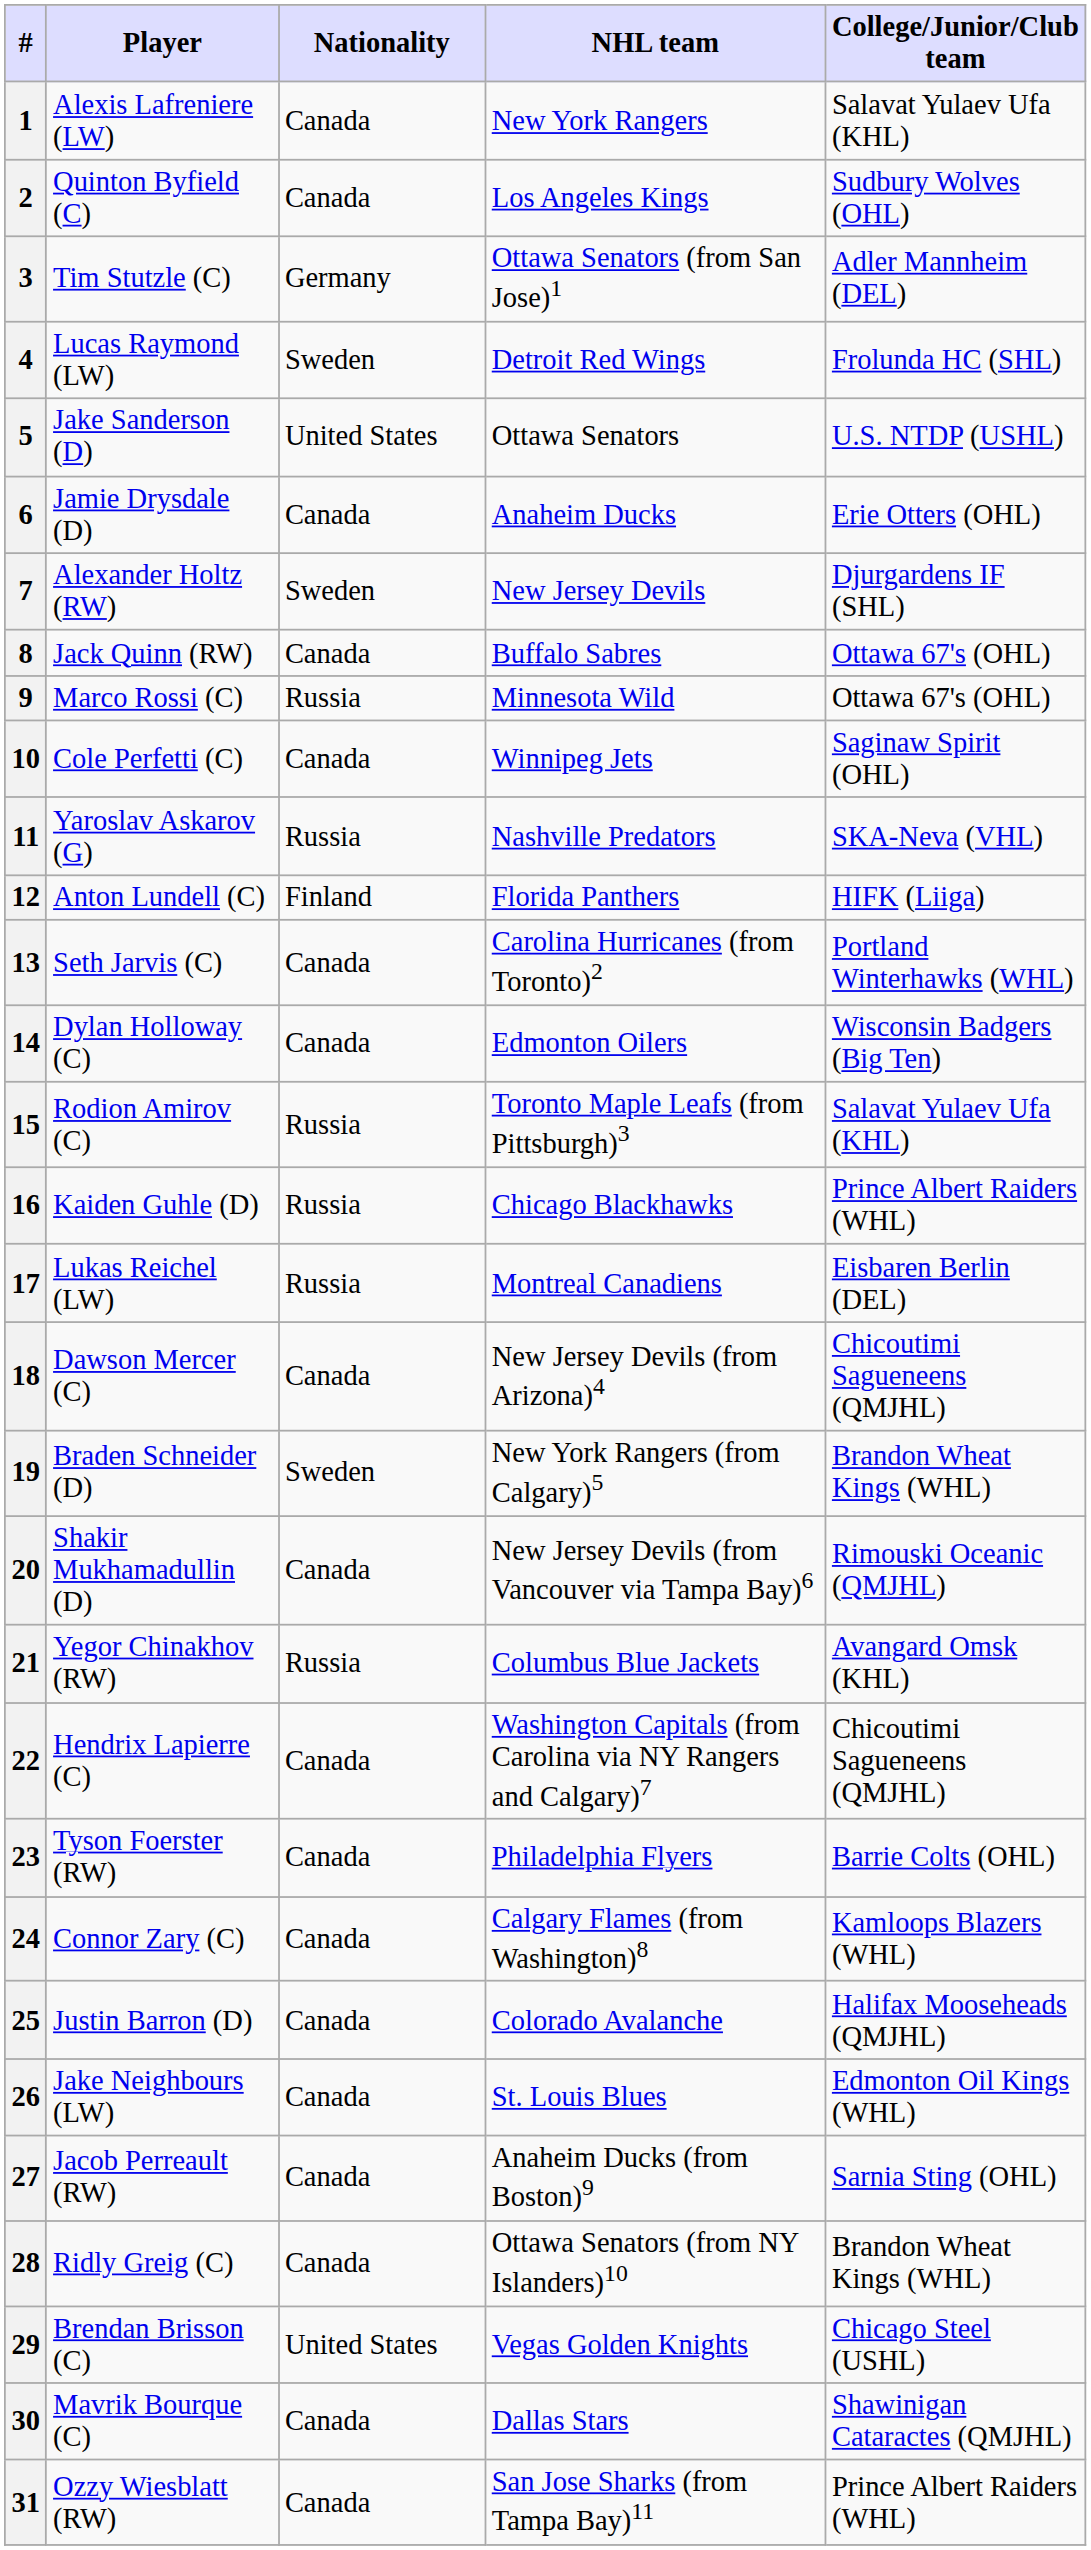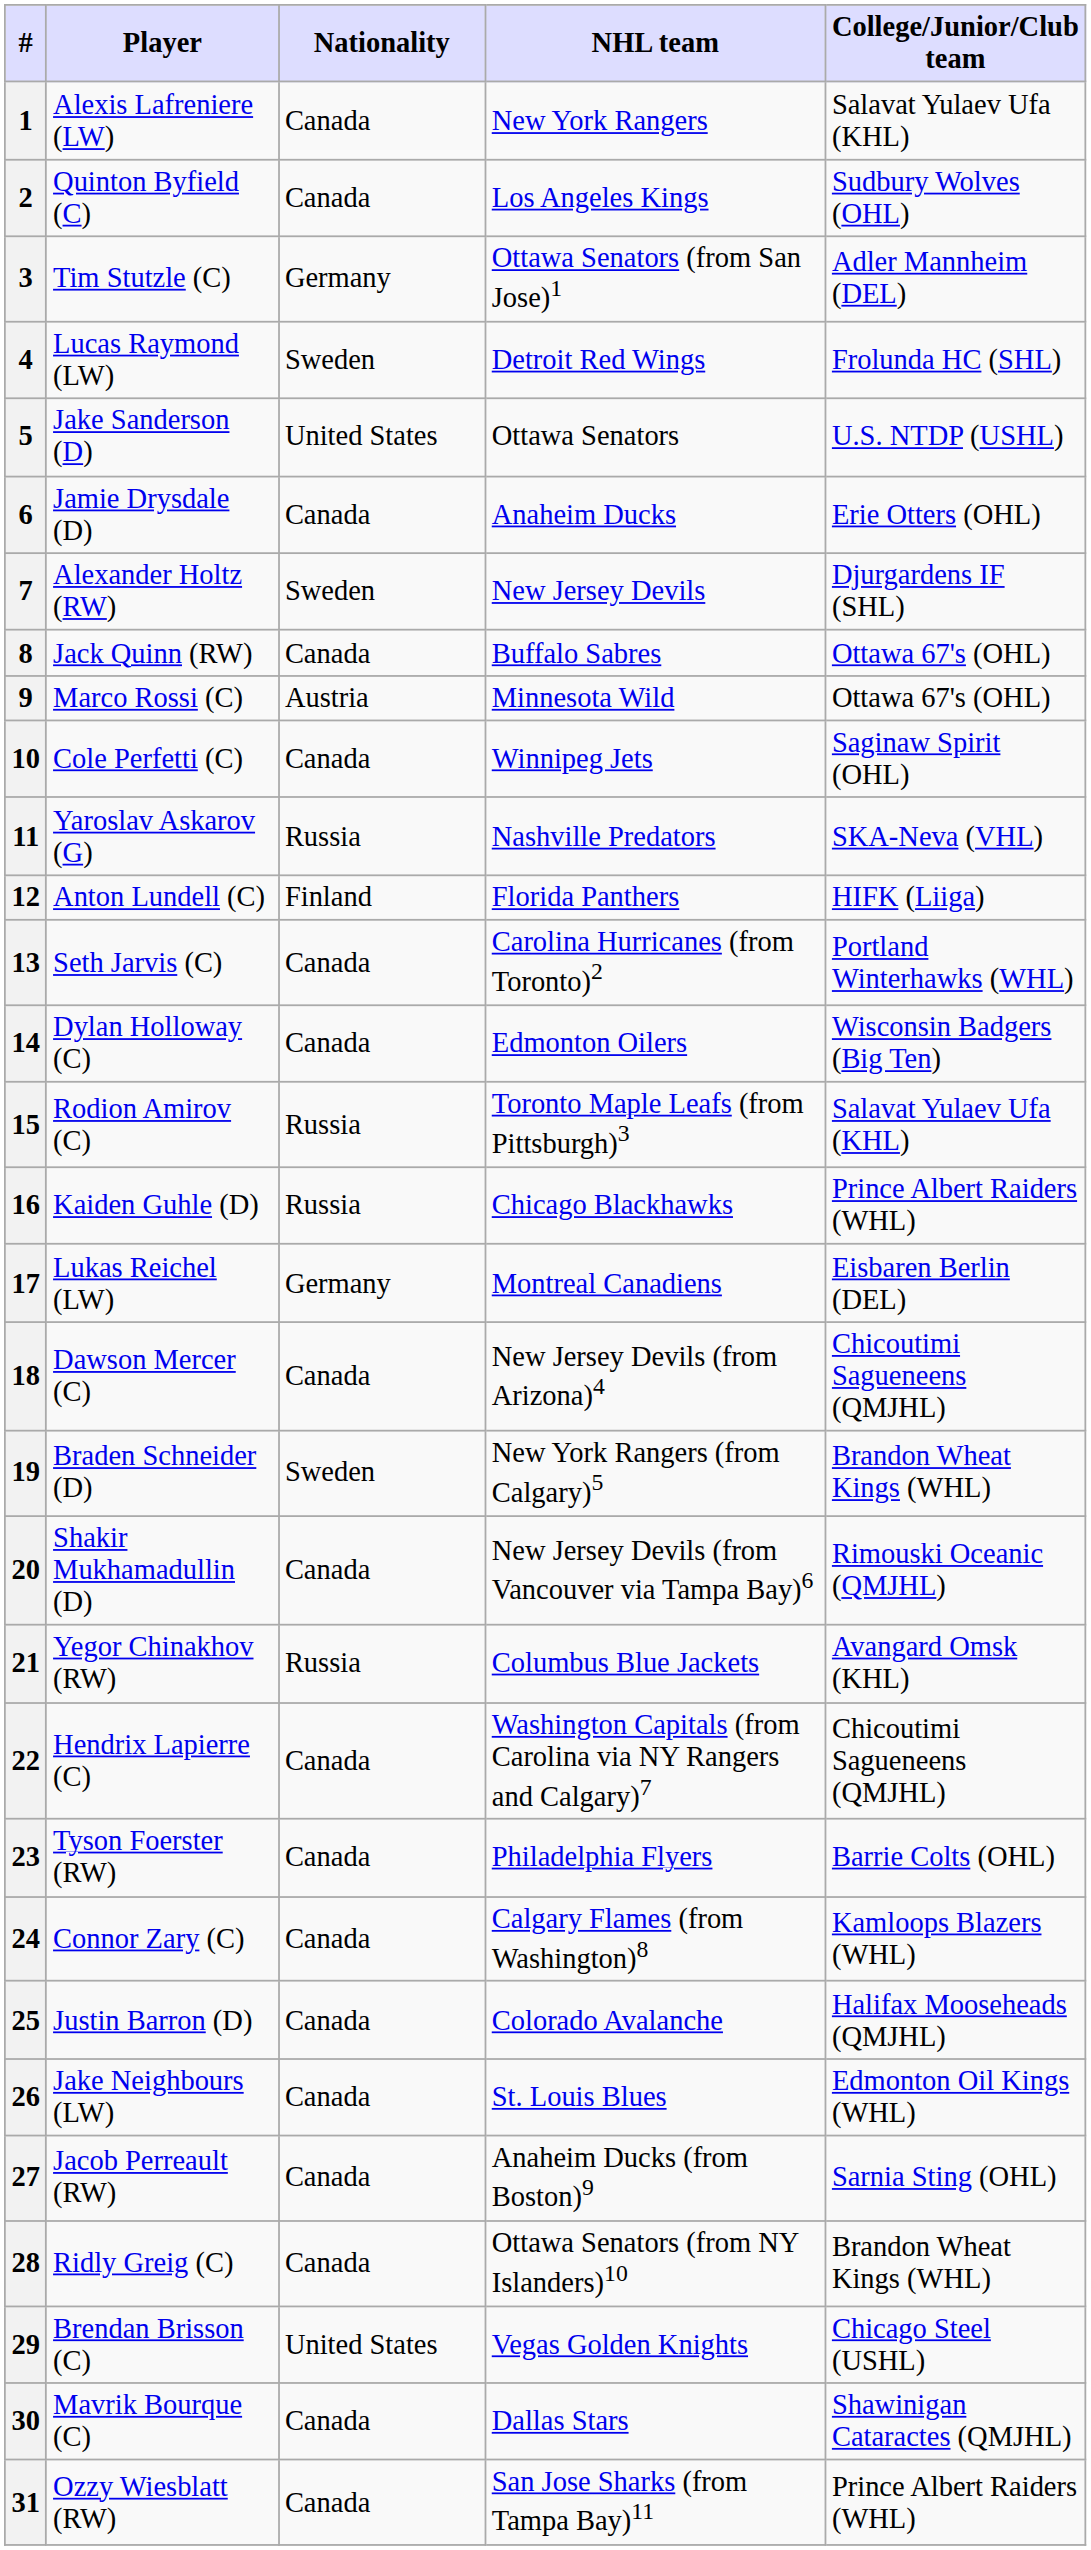 <table class="wikitable">
 <tr>
 <th style="background:#ddf; width:2.75%;">#</th>
 <th style="background:#ddf; width:22.0%;">Player</th>
 <th style="background:#ddf; width:20.0%;">Nationality</th>
 <th style="background:#ddf; width:34.0%;">NHL team</th>
 <th style="background:#ddf; width:100.0%;">College/Junior/Club team</th>
 </tr>
 <tr>
 <th>1</th>
 <td><a href='#'>Alexis Lafreniere</a> (<a href='#'>LW</a>)</td>
 <td> Canada</td>
 <td><a href='#'>New York Rangers</a></td>
 <td>Salavat Yulaev Ufa (KHL)</td>
 </tr>
 <tr>
 <th>2</th>
 <td><a href='#'>Quinton Byfield</a> (<a href='#'>C</a>)</td>
 <td> Canada</td>
 <td><a href='#'>Los Angeles Kings</a></td>
 <td><a href='#'>Sudbury Wolves</a> (<a href='#'>OHL</a>)</td>
 </tr>
 <tr>
 <th>3</th>
 <td><a href='#'>Tim Stutzle</a> (C)</td>
 <td> Germany</td>
 <td><a href='#'>Ottawa Senators</a> (from San Jose)<sup>1</sup></td>
 <td><a href='#'>Adler Mannheim</a> (<a href='#'>DEL</a>)</td>
 </tr>
 <tr>
 <th>4</th>
 <td><a href='#'>Lucas Raymond</a> (LW)</td>
 <td> Sweden</td>
 <td><a href='#'>Detroit Red Wings</a></td>
 <td><a href='#'>Frolunda HC</a> (<a href='#'>SHL</a>)</td>
 </tr>
 <tr>
 <th>5</th>
 <td><a href='#'>Jake Sanderson</a> (<a href='#'>D</a>)</td>
 <td> United States</td>
 <td>Ottawa Senators</td>
 <td><a href='#'>U.S. NTDP</a> (<a href='#'>USHL</a>)</td>
 </tr>
 <tr>
 <th>6</th>
 <td><a href='#'>Jamie Drysdale</a> (D)</td>
 <td> Canada</td>
 <td><a href='#'>Anaheim Ducks</a></td>
 <td><a href='#'>Erie Otters</a> (OHL)</td>
 </tr>
 <tr>
 <th>7</th>
 <td><a href='#'>Alexander Holtz</a> (<a href='#'>RW</a>)</td>
 <td> Sweden</td>
 <td><a href='#'>New Jersey Devils</a></td>
 <td><a href='#'>Djurgardens IF</a> (SHL)</td>
 </tr>
 <tr>
 <th>8</th>
 <td><a href='#'>Jack Quinn</a> (RW)</td>
 <td> Canada</td>
 <td><a href='#'>Buffalo Sabres</a></td>
 <td><a href='#'>Ottawa 67's</a> (OHL)</td>
 </tr>
 <tr>
 <th>9</th>
 <td><a href='#'>Marco Rossi</a> (C)</td>
-<td> Russia</td>
+<td> Austria</td>
 <td><a href='#'>Minnesota Wild</a></td>
 <td>Ottawa 67's (OHL)</td>
 </tr>
 <tr>
 <th>10</th>
 <td><a href='#'>Cole Perfetti</a> (C)</td>
 <td> Canada</td>
 <td><a href='#'>Winnipeg Jets</a></td>
 <td><a href='#'>Saginaw Spirit</a> (OHL)</td>
 </tr>
 <tr>
 <th>11</th>
 <td><a href='#'>Yaroslav Askarov</a> (<a href='#'>G</a>)</td>
 <td> Russia</td>
 <td><a href='#'>Nashville Predators</a></td>
 <td><a href='#'>SKA-Neva</a> (<a href='#'>VHL</a>)</td>
 </tr>
 <tr>
 <th>12</th>
 <td><a href='#'>Anton Lundell</a> (C)</td>
 <td> Finland</td>
 <td><a href='#'>Florida Panthers</a></td>
 <td><a href='#'>HIFK</a> (<a href='#'>Liiga</a>)</td>
 </tr>
 <tr>
 <th>13</th>
 <td><a href='#'>Seth Jarvis</a> (C)</td>
 <td> Canada</td>
 <td><a href='#'>Carolina Hurricanes</a> (from Toronto)<sup>2</sup></td>
 <td><a href='#'>Portland Winterhawks</a> (<a href='#'>WHL</a>)</td>
 </tr>
 <tr>
 <th>14</th>
 <td><a href='#'>Dylan Holloway</a> (C)</td>
 <td> Canada</td>
 <td><a href='#'>Edmonton Oilers</a></td>
 <td><a href='#'>Wisconsin Badgers</a> (<a href='#'>Big Ten</a>)</td>
 </tr>
 <tr>
 <th>15</th>
 <td><a href='#'>Rodion Amirov</a> (C)</td>
 <td> Russia</td>
 <td><a href='#'>Toronto Maple Leafs</a> (from Pittsburgh)<sup>3</sup></td>
 <td><a href='#'>Salavat Yulaev Ufa</a> (<a href='#'>KHL</a>)</td>
 </tr>
 <tr>
 <th>16</th>
 <td><a href='#'>Kaiden Guhle</a> (D)</td>
 <td> Russia</td>
 <td><a href='#'>Chicago Blackhawks</a></td>
 <td><a href='#'>Prince Albert Raiders</a> (WHL)</td>
 </tr>
 <tr>
 <th>17</th>
 <td><a href='#'>Lukas Reichel</a> (LW)</td>
-<td> Russia</td>
+<td> Germany</td>
 <td><a href='#'>Montreal Canadiens</a></td>
 <td><a href='#'>Eisbaren Berlin</a> (DEL)</td>
 </tr>
 <tr>
 <th>18</th>
 <td><a href='#'>Dawson Mercer</a> (C)</td>
 <td> Canada</td>
 <td>New Jersey Devils (from Arizona)<sup>4</sup></td>
 <td><a href='#'>Chicoutimi Sagueneens</a> (QMJHL)</td>
 </tr>
 <tr>
 <th>19</th>
 <td><a href='#'>Braden Schneider</a> (D)</td>
 <td> Sweden</td>
 <td>New York Rangers (from Calgary)<sup>5</sup></td>
 <td><a href='#'>Brandon Wheat Kings</a> (WHL)</td>
 </tr>
 <tr>
 <th>20</th>
 <td><a href='#'>Shakir Mukhamadullin</a> (D)</td>
 <td> Canada</td>
 <td>New Jersey Devils (from Vancouver via Tampa Bay)<sup>6</sup></td>
 <td><a href='#'>Rimouski Oceanic</a> (<a href='#'>QMJHL</a>)</td>
 </tr>
 <tr>
 <th>21</th>
 <td><a href='#'>Yegor Chinakhov</a> (RW)</td>
 <td> Russia</td>
 <td><a href='#'>Columbus Blue Jackets</a></td>
 <td><a href='#'>Avangard Omsk</a> (KHL)</td>
 </tr>
 <tr>
 <th>22</th>
 <td><a href='#'>Hendrix Lapierre</a> (C)</td>
 <td> Canada</td>
 <td><a href='#'>Washington Capitals</a> (from Carolina via NY Rangers and Calgary)<sup>7</sup></td>
 <td>Chicoutimi Sagueneens (QMJHL)</td>
 </tr>
 <tr>
 <th>23</th>
 <td><a href='#'>Tyson Foerster</a> (RW)</td>
 <td> Canada</td>
 <td><a href='#'>Philadelphia Flyers</a></td>
 <td><a href='#'>Barrie Colts</a> (OHL)</td>
 </tr>
 <tr>
 <th>24</th>
 <td><a href='#'>Connor Zary</a> (C)</td>
 <td> Canada</td>
 <td><a href='#'>Calgary Flames</a> (from Washington)<sup>8</sup></td>
 <td><a href='#'>Kamloops Blazers</a> (WHL)</td>
 </tr>
 <tr>
 <th>25</th>
 <td><a href='#'>Justin Barron</a> (D)</td>
 <td> Canada</td>
 <td><a href='#'>Colorado Avalanche</a></td>
 <td><a href='#'>Halifax Mooseheads</a> (QMJHL)</td>
 </tr>
 <tr>
 <th>26</th>
 <td><a href='#'>Jake Neighbours</a> (LW)</td>
 <td> Canada</td>
 <td><a href='#'>St. Louis Blues</a></td>
 <td><a href='#'>Edmonton Oil Kings</a> (WHL)</td>
 </tr>
 <tr>
 <th>27</th>
 <td><a href='#'>Jacob Perreault</a> (RW)</td>
 <td> Canada</td>
 <td>Anaheim Ducks (from Boston)<sup>9</sup></td>
 <td><a href='#'>Sarnia Sting</a> (OHL)</td>
 </tr>
 <tr>
 <th>28</th>
 <td><a href='#'>Ridly Greig</a> (C)</td>
 <td> Canada</td>
 <td>Ottawa Senators (from NY Islanders)<sup>10</sup></td>
 <td>Brandon Wheat Kings (WHL)</td>
 </tr>
 <tr>
 <th>29</th>
 <td><a href='#'>Brendan Brisson</a> (C)</td>
 <td> United States</td>
 <td><a href='#'>Vegas Golden Knights</a></td>
 <td><a href='#'>Chicago Steel</a> (USHL)</td>
 </tr>
 <tr>
 <th>30</th>
 <td><a href='#'>Mavrik Bourque</a> (C)</td>
 <td> Canada</td>
 <td><a href='#'>Dallas Stars</a></td>
 <td><a href='#'>Shawinigan Cataractes</a> (QMJHL)</td>
 </tr>
 <tr>
 <th>31</th>
 <td><a href='#'>Ozzy Wiesblatt</a> (RW)</td>
 <td> Canada</td>
 <td><a href='#'>San Jose Sharks</a> (from Tampa Bay)<sup>11</sup></td>
 <td>Prince Albert Raiders (WHL)</td>
 </tr>
 </table>
